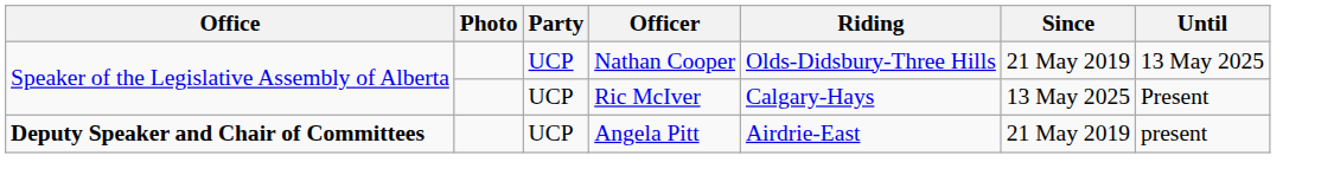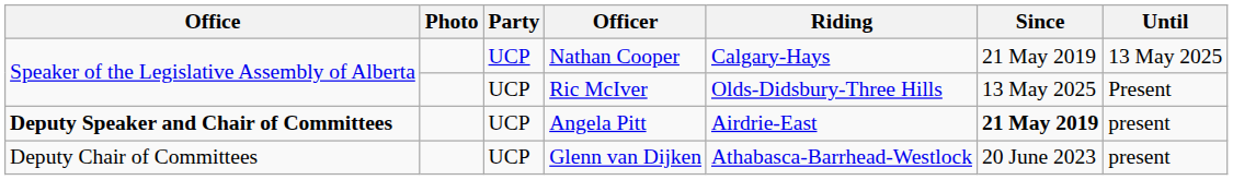 <table class="wikitable">
 <tr>
 <th>Office</th>
 <th>Photo</th>
 <th>Party</th>
 <th>Officer</th>
 <th>Riding</th>
 <th>Since</th>
 <th>Until</th>
 </tr>
 <tr>
 <td rowspan="2"><a href='#'>Speaker of the Legislative Assembly of Alberta</a></td>
 <td></td>
 <td><a href='#'>UCP</a></td>
 <td><a href='#'>Nathan Cooper</a></td>
-<td><a href='#'>Olds-Didsbury-Three Hills</a></td>
+<td><a href='#'>Calgary-Hays</a></td>
 <td>21 May 2019</td>
 <td>13 May 2025</td>
 </tr>
 <tr>
 <td></td>
 <td>UCP</td>
 <td><a href='#'>Ric McIver</a></td>
-<td><a href='#'>Calgary-Hays</a></td>
+<td><a href='#'>Olds-Didsbury-Three Hills</a></td>
 <td>13 May 2025</td>
 <td>Present</td>
 </tr>
 <tr>
 <td><strong>Deputy Speaker and Chair of Committees</strong></td>
 <td></td>
 <td>UCP</td>
 <td><a href='#'>Angela Pitt</a></td>
 <td><a href='#'>Airdrie-East</a></td>
-<td>21 May 2019</td>
+<td><strong>21 May 2019</strong></td>
+<td>present</td>
+</tr>
+<tr>
+<td>Deputy Chair of Committees</td>
+<td></td>
+<td>UCP</td>
+<td><a href='#'>Glenn van Dijken</a></td>
+<td><a href='#'>Athabasca-Barrhead-Westlock</a></td>
+<td>20 June 2023</td>
 <td>present</td>
 </tr>
 </table>
